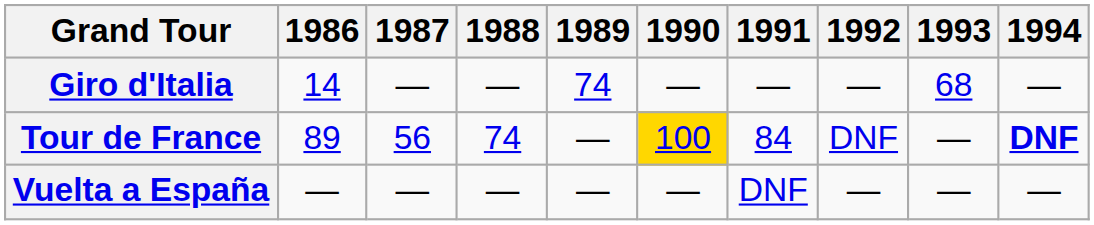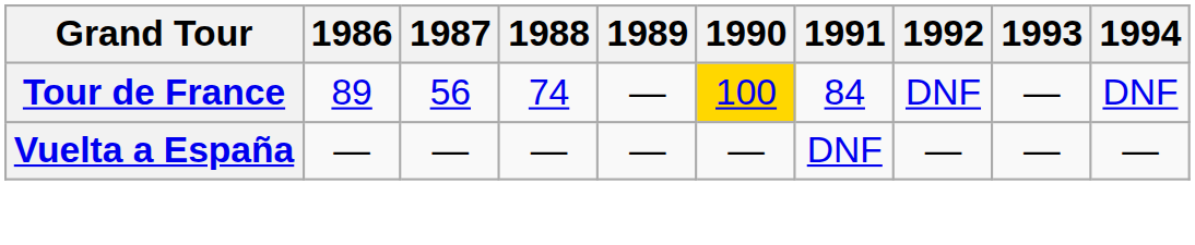 <table class="wikitable plainrowheaders">
 <tr>
 <th>Grand Tour</th>
 <th scope="col">1986</th>
 <th scope="col">1987</th>
 <th scope="col">1988</th>
 <th scope="col">1989</th>
 <th scope="col">1990</th>
 <th scope="col">1991</th>
 <th scope="col">1992</th>
 <th scope="col">1993</th>
 <th scope="col">1994</th>
 </tr>
 <tr style="text-align:center;">
-<th scope="row"> <a href='#'>Giro d'Italia</a></th>
-<td style="text-align:center;"><a href='#'>14</a></td>
-<td>—</td>
-<td>—</td>
-<td style="text-align:center;"><a href='#'>74</a></td>
-<td>—</td>
-<td>—</td>
-<td>—</td>
-<td style="text-align:center;"><a href='#'>68</a></td>
-<td>—</td>
-</tr>
-<tr style="text-align:center;">
 <th scope="row"> <a href='#'>Tour de France</a></th>
 <td style="text-align:center;"><a href='#'>89</a></td>
 <td style="text-align:center;"><a href='#'>56</a></td>
 <td style="text-align:center;"><a href='#'>74</a></td>
 <td>—</td>
 <td style="background: gold; text-align:center;"><a href='#'>100</a></td>
 <td style="text-align:center;"><a href='#'>84</a></td>
 <td style="text-align:center;"><a href='#'>DNF</a></td>
 <td>—</td>
-<td style="text-align:center;"><strong><a href='#'>DNF</a></strong></td>
+<td style="text-align:center;"><a href='#'>DNF</a></td>
 </tr>
 <tr style="text-align:center;">
 <th scope="row"> <a href='#'>Vuelta a España</a></th>
 <td>—</td>
 <td>—</td>
 <td>—</td>
 <td>—</td>
 <td>—</td>
 <td style="text-align:center;"><a href='#'>DNF</a></td>
 <td>—</td>
 <td>—</td>
 <td>—</td>
 </tr>
 </table>
